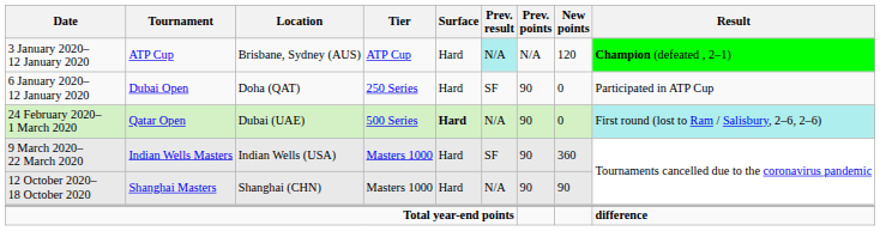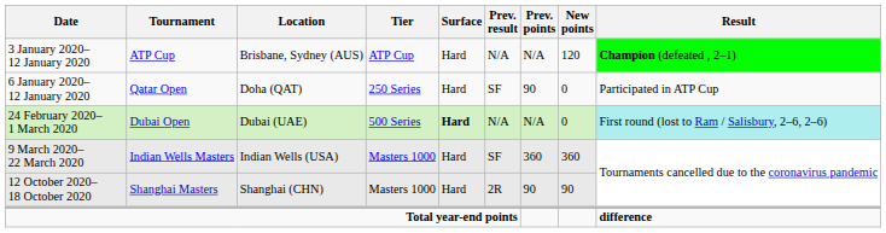 <table class="wikitable" style="text-align:left">
 <tr>
 <th style="width:150px">Date</th>
 <th>Tournament</th>
 <th>Location</th>
 <th>Tier</th>
 <th>Surface</th>
 <th>Prev.<br>result</th>
 <th>Prev.<br>points</th>
 <th>New<br>points</th>
 <th>Result</th>
 </tr>
 <tr>
 <td>3 January 2020–<br>12 January 2020</td>
 <td><a href='#'>ATP Cup</a></td>
 <td>Brisbane, Sydney (AUS)</td>
 <td><a href='#'>ATP Cup</a></td>
 <td>Hard</td>
-<td style="background: paleturquoise;">N/A</td>
+<td>N/A</td>
 <td>N/A</td>
 <td>120</td>
 <td style="background:lime;"><strong>Champion</strong> (defeated , 2–1)</td>
 </tr>
 <tr>
 <td>6 January 2020–<br>12 January 2020</td>
-<td><a href='#'>Dubai Open</a></td>
+<td><a href='#'>Qatar Open</a></td>
 <td>Doha (QAT)</td>
 <td><a href='#'>250 Series</a></td>
 <td>Hard</td>
 <td>SF</td>
 <td>90</td>
 <td>0</td>
 <td>Participated in ATP Cup</td>
 </tr>
 <tr style="background:#D4F1C5;">
 <td>24 February 2020–<br>1 March 2020</td>
-<td><a href='#'>Qatar Open</a></td>
+<td><a href='#'>Dubai Open</a></td>
 <td>Dubai (UAE)</td>
 <td><a href='#'>500 Series</a></td>
 <td><strong>Hard</strong></td>
 <td>N/A</td>
-<td>90</td>
+<td>N/A</td>
 <td>0</td>
 <td style="background:#afeeee;">First round (lost to <a href='#'>Ram</a> / <a href='#'>Salisbury</a>, 2–6, 2–6)</td>
 </tr>
 <tr style="background:#e9e9e9;">
 <td>9 March 2020–<br>22 March 2020</td>
 <td><a href='#'>Indian Wells Masters</a></td>
 <td>Indian Wells (USA)</td>
 <td><a href='#'>Masters 1000</a></td>
 <td>Hard</td>
 <td>SF</td>
-<td>90</td>
+<td>360</td>
 <td>360 </td>
 <td style="background:white;" rowspan=2>Tournaments cancelled due to the <a href='#'>coronavirus pandemic</a></td>
 </tr>
 <tr style="background:#E9E9E9;">
 <td>12 October 2020–<br>18 October 2020</td>
 <td><a href='#'>Shanghai Masters</a></td>
 <td>Shanghai (CHN)</td>
 <td>Masters 1000</td>
 <td>Hard</td>
-<td>N/A</td>
+<td>2R</td>
 <td>90</td>
 <td>90 </td>
 </tr>
 <tr style="border-top:4px solid silver;">
 </tr>
 <tr>
 <td colspan=6 align=right><strong>Total year-end points</strong></td>
 <td></td>
 <td></td>
 <td>  <strong>difference</strong></td>
 </tr>
 </table>
